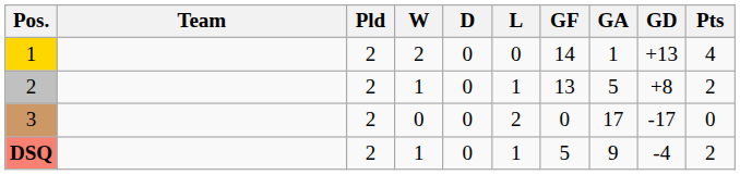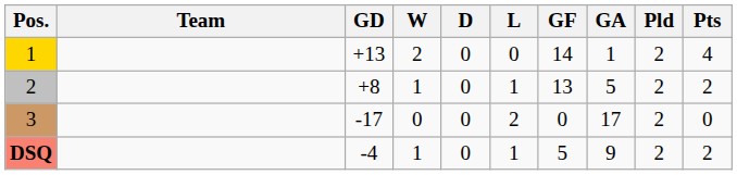 <table class="wikitable" style="text-align:center">
 <tr>
 <th>Pos.</th>
 <th width=215px>Team</th>
-<th width=30px>Pld</th>
+<th width=30px>GD</th>
 <th width=30px>W</th>
 <th width=30px>D</th>
 <th width=30px>L</th>
 <th width=30px>GF</th>
 <th width=30px>GA</th>
-<th width=30px>GD</th>
+<th width=30px>Pld</th>
 <th width=30px>Pts</th>
 </tr>
 <tr>
 <td bgcolor=gold>1</td>
 <td align=left></td>
-<td>2</td>
+<td>+13</td>
 <td>2</td>
 <td>0</td>
 <td>0</td>
 <td>14</td>
 <td>1</td>
-<td>+13</td>
+<td>2</td>
 <td>4</td>
 </tr>
 <tr>
 <td bgcolor=silver>2</td>
 <td align=left></td>
-<td>2</td>
+<td>+8</td>
 <td>1</td>
 <td>0</td>
 <td>1</td>
 <td>13</td>
 <td>5</td>
-<td>+8</td>
+<td>2</td>
 <td>2</td>
 </tr>
 <tr>
 <td bgcolor=#cc9966>3</td>
 <td align=left></td>
-<td>2</td>
+<td>-17</td>
 <td>0</td>
 <td>0</td>
 <td>2</td>
 <td>0</td>
 <td>17</td>
-<td>-17</td>
+<td>2</td>
 <td>0</td>
 </tr>
 <tr>
 <td bgcolor=salmon><strong>DSQ</strong></td>
 <td align=left></td>
-<td>2</td>
+<td>-4</td>
 <td>1</td>
 <td>0</td>
 <td>1</td>
 <td>5</td>
 <td>9</td>
-<td>-4</td>
+<td>2</td>
 <td>2</td>
 </tr>
 </table>
